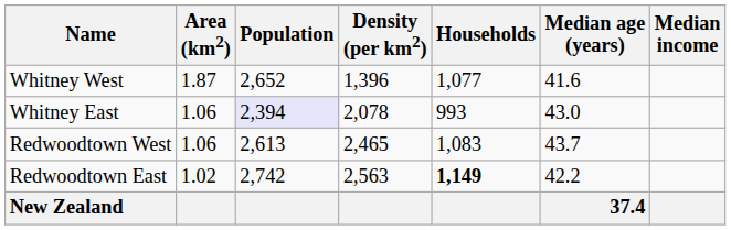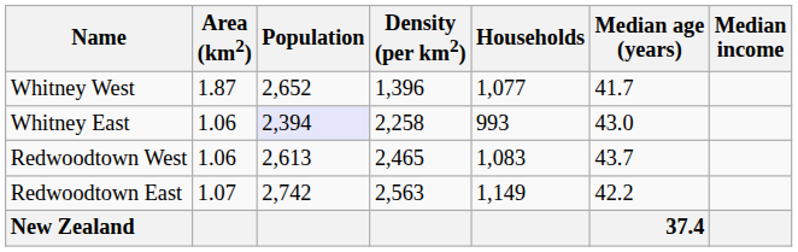 <table class="wikitable sortable defaultright col1left">
 <tr>
 <th>Name</th>
 <th>Area<br>(km<sup>2</sup>)</th>
 <th>Population</th>
 <th>Density<br>(per km<sup>2</sup>)</th>
 <th>Households</th>
 <th>Median age<br>(years)</th>
 <th>Median<br>income</th>
 </tr>
 <tr>
 <td>Whitney West</td>
 <td>1.87</td>
 <td>2,652</td>
 <td>1,396</td>
 <td>1,077</td>
-<td>41.6</td>
+<td>41.7</td>
 <td></td>
 </tr>
 <tr>
 <td>Whitney East</td>
 <td>1.06</td>
 <td style="background: lavender;">2,394</td>
-<td>2,078</td>
+<td>2,258</td>
 <td>993</td>
 <td>43.0</td>
 <td></td>
 </tr>
 <tr>
 <td>Redwoodtown West</td>
 <td>1.06</td>
 <td>2,613</td>
 <td>2,465</td>
 <td>1,083</td>
 <td>43.7</td>
 <td></td>
 </tr>
 <tr>
 <td>Redwoodtown East</td>
-<td>1.02</td>
+<td>1.07</td>
 <td>2,742</td>
 <td>2,563</td>
-<td><strong>1,149</strong></td>
+<td>1,149</td>
 <td>42.2</td>
 <td></td>
 </tr>
 <tr>
 <th style="text-align:left;">New Zealand</th>
 <th></th>
 <th></th>
 <th></th>
 <th></th>
 <th style="text-align:right;">37.4</th>
 <th style="text-align:right;"></th>
 </tr>
 </table>
